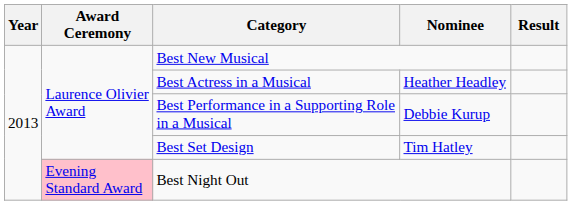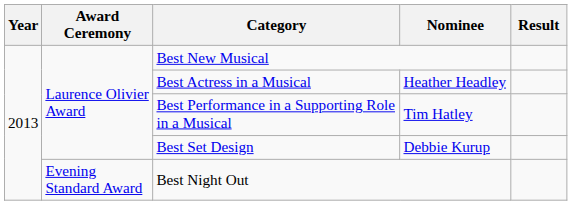 <table class="wikitable" style="width:95%;">
 <tr>
 <th style="width:5%;">Year</th>
 <th style="width:20%;">Award Ceremony</th>
 <th style="width:45%;">Category</th>
 <th style="width:20%;">Nominee</th>
 <th style="width:10%;">Result</th>
 </tr>
 <tr>
 <td rowspan="5" style="text-align:center;">2013</td>
 <td rowspan="4"><a href='#'>Laurence Olivier Award</a></td>
 <td colspan="2"><a href='#'>Best New Musical</a></td>
 <td></td>
 </tr>
 <tr>
 <td><a href='#'>Best Actress in a Musical</a></td>
 <td><a href='#'>Heather Headley</a></td>
 <td></td>
 </tr>
 <tr>
 <td><a href='#'>Best Performance in a Supporting Role in a Musical</a></td>
+<td><a href='#'>Tim Hatley</a></td>
+<td></td>
+</tr>
+<tr>
+<td><a href='#'>Best Set Design</a></td>
 <td><a href='#'>Debbie Kurup</a></td>
 <td></td>
 </tr>
 <tr>
-<td><a href='#'>Best Set Design</a></td>
-<td><a href='#'>Tim Hatley</a></td>
-<td></td>
-</tr>
-<tr>
-<td rowspan="1" style="background: pink;"><a href='#'>Evening Standard Award</a></td>
+<td rowspan="1"><a href='#'>Evening Standard Award</a></td>
 <td colspan="2">Best Night Out</td>
 <td></td>
 </tr>
 </table>
